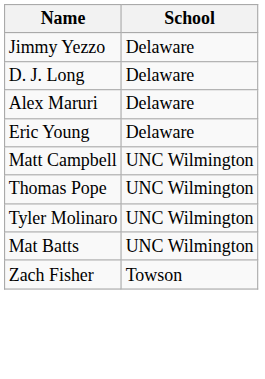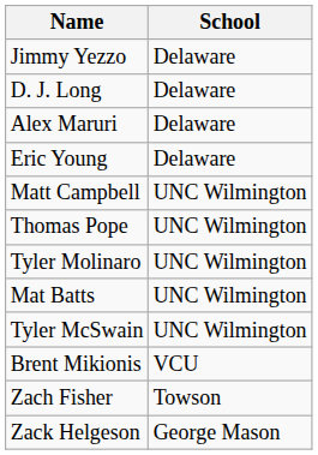 <table class=wikitable>
 <tr>
 <th>Name</th>
 <th>School</th>
 </tr>
 <tr>
 <td>Jimmy Yezzo</td>
 <td>Delaware</td>
 </tr>
 <tr>
 <td>D. J. Long</td>
 <td>Delaware</td>
 </tr>
 <tr>
 <td>Alex Maruri</td>
 <td>Delaware</td>
 </tr>
 <tr>
 <td>Eric Young</td>
 <td>Delaware</td>
 </tr>
 <tr>
 <td>Matt Campbell</td>
 <td>UNC Wilmington</td>
 </tr>
 <tr>
 <td>Thomas Pope</td>
 <td>UNC Wilmington</td>
 </tr>
 <tr>
 <td>Tyler Molinaro</td>
 <td>UNC Wilmington</td>
 </tr>
 <tr>
 <td>Mat Batts</td>
 <td>UNC Wilmington</td>
 </tr>
 <tr>
+<td>Tyler McSwain</td>
+<td>UNC Wilmington</td>
+</tr>
+<tr>
+<td>Brent Mikionis</td>
+<td>VCU</td>
+</tr>
+<tr>
 <td>Zach Fisher</td>
 <td>Towson</td>
 </tr>
+<tr>
+<td>Zack Helgeson</td>
+<td>George Mason</td>
+</tr>
 </table>
